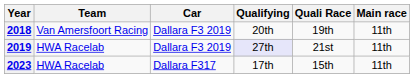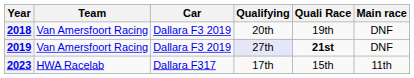 <table class="wikitable" style="text-align:center; font-size:90%">
 <tr>
 <th>Year</th>
 <th>Team</th>
 <th>Car</th>
 <th>Qualifying</th>
 <th>Quali Race</th>
 <th>Main race</th>
 </tr>
 <tr>
 <th><a href='#'>2018</a></th>
 <td align="left"> <a href='#'>Van Amersfoort Racing</a></td>
 <td align="left"><a href='#'>Dallara F3 2019</a></td>
 <td>20th</td>
 <td>19th</td>
-<td>11th</td>
+<td>DNF</td>
 </tr>
 <tr>
 <th><a href='#'>2019</a></th>
-<td align="left"> <a href='#'>HWA Racelab</a></td>
+<td align="left"> <a href='#'>Van Amersfoort Racing</a></td>
 <td align="left"><a href='#'>Dallara F3 2019</a></td>
 <td style="background: lavender;">27th</td>
-<td>21st</td>
-<td>11th</td>
+<td><strong>21st</strong></td>
+<td>DNF</td>
 </tr>
 <tr>
 <th><a href='#'>2023</a></th>
 <td align="left"> <a href='#'>HWA Racelab</a></td>
 <td align="left"><a href='#'>Dallara F317</a></td>
 <td>17th</td>
 <td>15th</td>
 <td>11th</td>
 </tr>
 </table>
